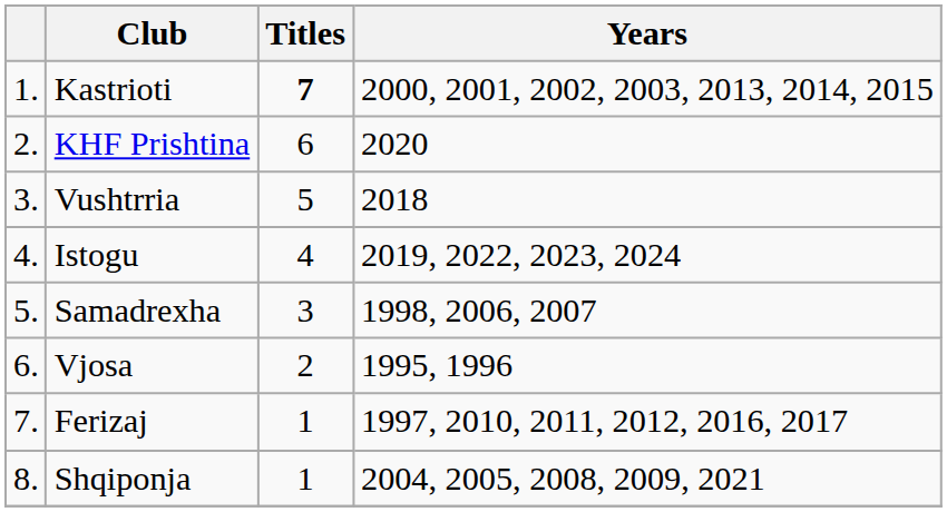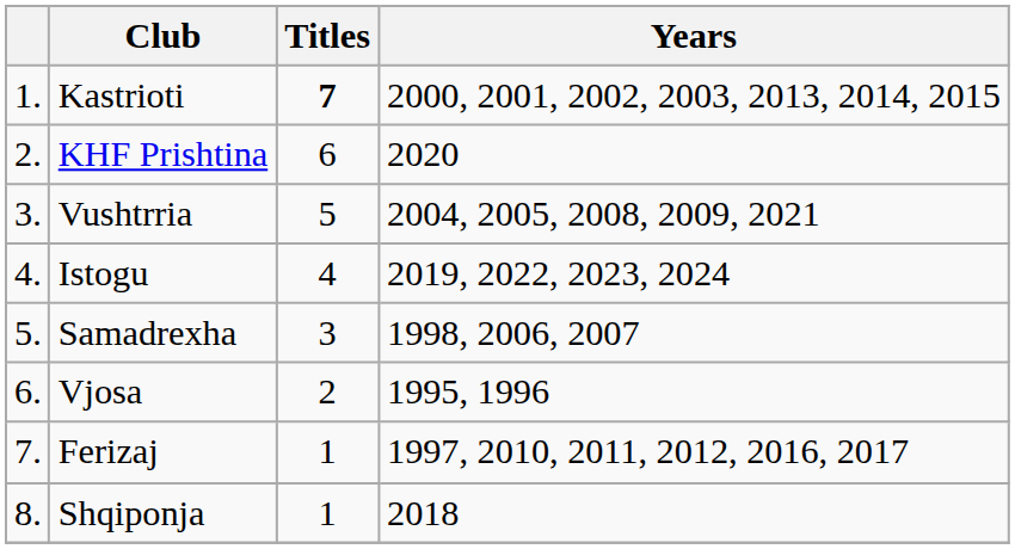 <table class="wikitable sortable" style="font-size:95%;">
 <tr style="background:#e9e9e9">
 <th></th>
 <th>Club</th>
 <th>Titles</th>
 <th>Years</th>
 </tr>
 <tr>
 <td>1.</td>
 <td>Kastrioti</td>
 <td align="center"><strong>7</strong></td>
 <td>2000, 2001, 2002, 2003, 2013, 2014, 2015</td>
 </tr>
 <tr>
 <td>2.</td>
 <td><a href='#'>KHF Prishtina</a></td>
 <td align="center">6</td>
 <td>2020</td>
 </tr>
 <tr>
 <td>3.</td>
 <td>Vushtrria</td>
 <td align="center">5</td>
-<td>2018</td>
+<td>2004, 2005, 2008, 2009, 2021</td>
 </tr>
 <tr>
 <td>4.</td>
 <td>Istogu</td>
 <td align="center">4</td>
 <td>2019, 2022, 2023, 2024</td>
 </tr>
 <tr>
 <td>5.</td>
 <td>Samadrexha</td>
 <td align="center">3</td>
 <td>1998, 2006, 2007</td>
 </tr>
 <tr>
 <td>6.</td>
 <td>Vjosa</td>
 <td align="center">2</td>
 <td>1995, 1996</td>
 </tr>
 <tr>
 <td>7.</td>
 <td>Ferizaj</td>
 <td align="center">1</td>
 <td>1997, 2010, 2011, 2012, 2016, 2017</td>
 </tr>
 <tr>
 <td>8.</td>
 <td>Shqiponja</td>
 <td align="center">1</td>
-<td>2004, 2005, 2008, 2009, 2021</td>
+<td>2018</td>
 </tr>
 <tr>
 </tr>
 </table>
